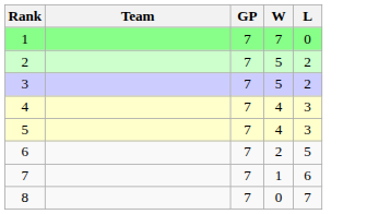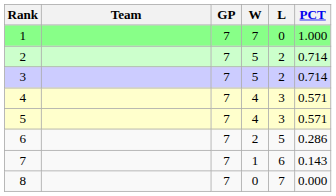 <table class="wikitable" style="text-align:center">
 <tr>
 <th>Rank</th>
 <th style="width:200px;">Team</th>
 <th width=30px>GP</th>
 <th width=25px>W</th>
 <th width=25px>L</th>
+<th width=35px><a href='#'>PCT</a></th>
 </tr>
 <tr style="background:#88ff88;">
 <td>1</td>
 <td align=left></td>
 <td>7</td>
 <td>7</td>
 <td>0</td>
+<td>1.000</td>
 </tr>
 <tr style="background:#cfc;">
 <td>2</td>
 <td align=left></td>
 <td>7</td>
 <td>5</td>
 <td>2</td>
+<td>0.714</td>
 </tr>
 <tr style="background:#ccf;">
 <td>3</td>
 <td align=left></td>
 <td>7</td>
 <td>5</td>
 <td>2</td>
+<td>0.714</td>
 </tr>
 <tr style="background:#ffc;">
 <td>4</td>
 <td align=left></td>
 <td>7</td>
 <td>4</td>
 <td>3</td>
+<td>0.571</td>
 </tr>
 <tr style="background:#ffc;">
 <td>5</td>
 <td align=left></td>
 <td>7</td>
 <td>4</td>
 <td>3</td>
+<td>0.571</td>
 </tr>
 <tr>
 <td>6</td>
 <td align=left></td>
 <td>7</td>
 <td>2</td>
 <td>5</td>
+<td>0.286</td>
 </tr>
 <tr>
 <td>7</td>
 <td align=left></td>
 <td>7</td>
 <td>1</td>
 <td>6</td>
+<td>0.143</td>
 </tr>
 <tr>
 <td>8</td>
 <td align=left></td>
 <td>7</td>
 <td>0</td>
 <td>7</td>
+<td>0.000</td>
 </tr>
 </table>
